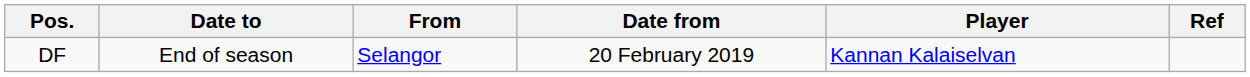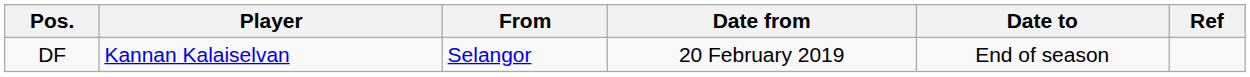 <table class="wikitable" style="text-align:center;width:75%;">
 <tr>
 <th>Pos.</th>
-<th>Date to</th>
+<th>Player</th>
 <th>From</th>
 <th>Date from</th>
-<th>Player</th>
+<th>Date to</th>
 <th>Ref</th>
 </tr>
 <tr>
 <td>DF</td>
-<td>End of season</td>
+<td align=left> <a href='#'>Kannan Kalaiselvan</a></td>
 <td align=left> <a href='#'>Selangor</a></td>
 <td>20 February 2019</td>
-<td align=left> <a href='#'>Kannan Kalaiselvan</a></td>
+<td>End of season</td>
 <td></td>
 </tr>
 </table>
